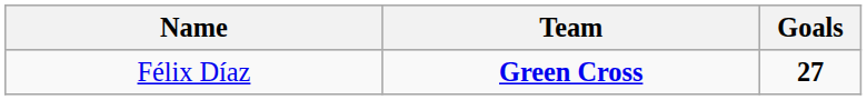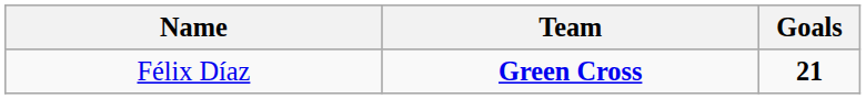 <table class="wikitable" style="font-size:95%; text-align:center;">
 <tr>
 <th width="205">Name</th>
 <th width="205">Team</th>
 <th width="50">Goals</th>
 </tr>
 <tr>
 <td> <a href='#'>Félix Díaz</a></td>
 <td><strong><a href='#'>Green Cross</a></strong></td>
-<td><strong>27</strong></td>
+<td><strong>21</strong></td>
 </tr>
 </table>
